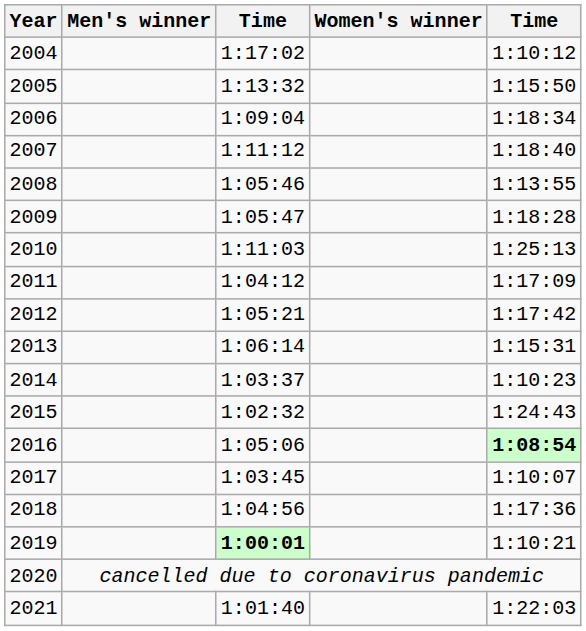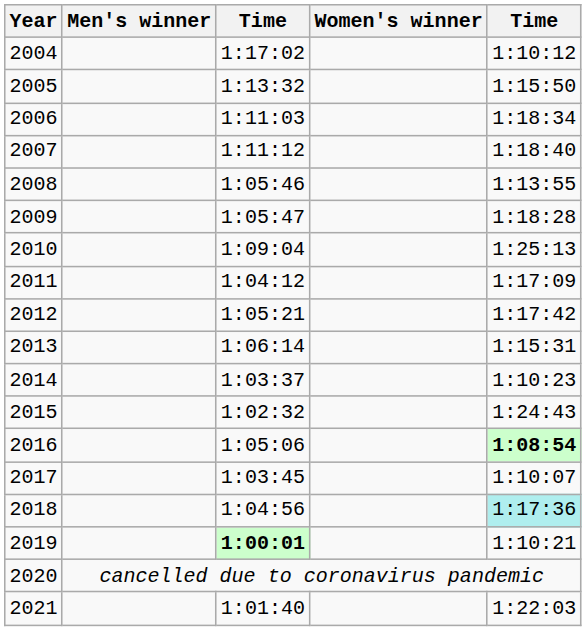 <table class="wikitable sortable" style="text-align:center">
 <tr>
 <th>Year</th>
 <th>Men's winner</th>
 <th>Time</th>
 <th>Women's winner</th>
 <th>Time</th>
 </tr>
 <tr>
 <td>2004</td>
 <td align="left"></td>
 <td>1:17:02</td>
 <td align="left"></td>
 <td>1:10:12</td>
 </tr>
 <tr>
 <td>2005</td>
 <td align="left"></td>
 <td>1:13:32</td>
 <td align="left"></td>
 <td>1:15:50</td>
 </tr>
 <tr>
 <td>2006</td>
 <td align="left"></td>
-<td>1:09:04</td>
+<td>1:11:03</td>
 <td align="left"></td>
 <td>1:18:34</td>
 </tr>
 <tr>
 <td>2007</td>
 <td align="left"></td>
 <td>1:11:12</td>
 <td align="left"></td>
 <td>1:18:40</td>
 </tr>
 <tr>
 <td>2008</td>
 <td align="left"></td>
 <td>1:05:46</td>
 <td align="left"></td>
 <td>1:13:55</td>
 </tr>
 <tr>
 <td>2009</td>
 <td align="left"></td>
 <td>1:05:47</td>
 <td align="left"></td>
 <td>1:18:28</td>
 </tr>
 <tr>
 <td>2010</td>
 <td align="left"></td>
-<td>1:11:03</td>
+<td>1:09:04</td>
 <td align="left"></td>
 <td>1:25:13</td>
 </tr>
 <tr>
 <td>2011</td>
 <td align="left"></td>
 <td>1:04:12</td>
 <td align="left"></td>
 <td>1:17:09</td>
 </tr>
 <tr>
 <td>2012</td>
 <td align="left"></td>
 <td>1:05:21</td>
 <td align="left"></td>
 <td>1:17:42</td>
 </tr>
 <tr>
 <td>2013</td>
 <td align="left"></td>
 <td>1:06:14</td>
 <td align="left"></td>
 <td>1:15:31</td>
 </tr>
 <tr>
 <td>2014</td>
 <td align="left"></td>
 <td>1:03:37</td>
 <td align="left"></td>
 <td>1:10:23</td>
 </tr>
 <tr>
 <td>2015</td>
 <td align="left"></td>
 <td>1:02:32</td>
 <td align="left"></td>
 <td>1:24:43</td>
 </tr>
 <tr>
 <td>2016</td>
 <td align="left"></td>
 <td>1:05:06</td>
 <td align="left"></td>
 <td bgcolor="#CCFFCC"><strong>1:08:54</strong></td>
 </tr>
 <tr>
 <td>2017</td>
 <td align="left"></td>
 <td>1:03:45</td>
 <td align="left"></td>
 <td>1:10:07</td>
 </tr>
 <tr>
 <td>2018</td>
 <td align="left"></td>
 <td>1:04:56</td>
 <td align="left"></td>
-<td>1:17:36</td>
+<td style="background: paleturquoise;">1:17:36</td>
 </tr>
 <tr>
 <td>2019</td>
 <td align="left"></td>
 <td bgcolor="#CCFFCC"><strong>1:00:01</strong></td>
 <td align="left"></td>
 <td>1:10:21</td>
 </tr>
 <tr>
 <td>2020</td>
 <td colspan="4" align="center" data-sort-value=""><em>cancelled due to coronavirus pandemic</em></td>
 </tr>
 <tr>
 <td>2021</td>
 <td align="left"></td>
 <td>1:01:40</td>
 <td align="left"></td>
 <td>1:22:03</td>
 </tr>
 </table>
